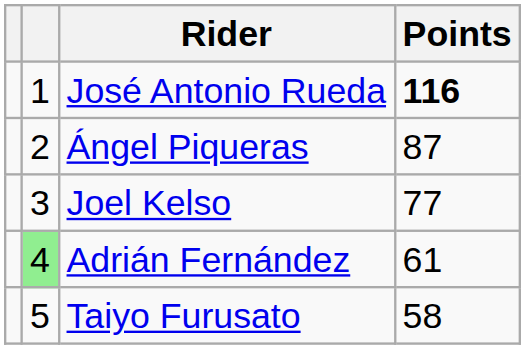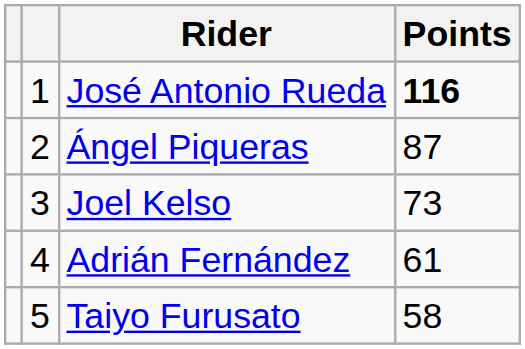 <table class="wikitable" style="font-size: 95%;">
 <tr>
 <th></th>
 <th></th>
 <th>Rider</th>
 <th>Points</th>
 </tr>
 <tr>
 <td></td>
 <td align=center>1</td>
 <td> <a href='#'>José Antonio Rueda</a></td>
 <td align=left><strong>116</strong></td>
 </tr>
 <tr>
 <td></td>
 <td align=center>2</td>
 <td> <a href='#'>Ángel Piqueras</a></td>
 <td align=left>87</td>
 </tr>
 <tr>
 <td></td>
 <td align=center>3</td>
 <td> <a href='#'>Joel Kelso</a></td>
-<td align=left>77</td>
+<td align=left>73</td>
 </tr>
 <tr>
 <td></td>
-<td align=center style="background: lightgreen;">4</td>
+<td align=center>4</td>
 <td> <a href='#'>Adrián Fernández</a></td>
 <td align=left>61</td>
 </tr>
 <tr>
 <td></td>
 <td align=center>5</td>
 <td> <a href='#'>Taiyo Furusato</a></td>
 <td align=left>58</td>
 </tr>
 </table>
